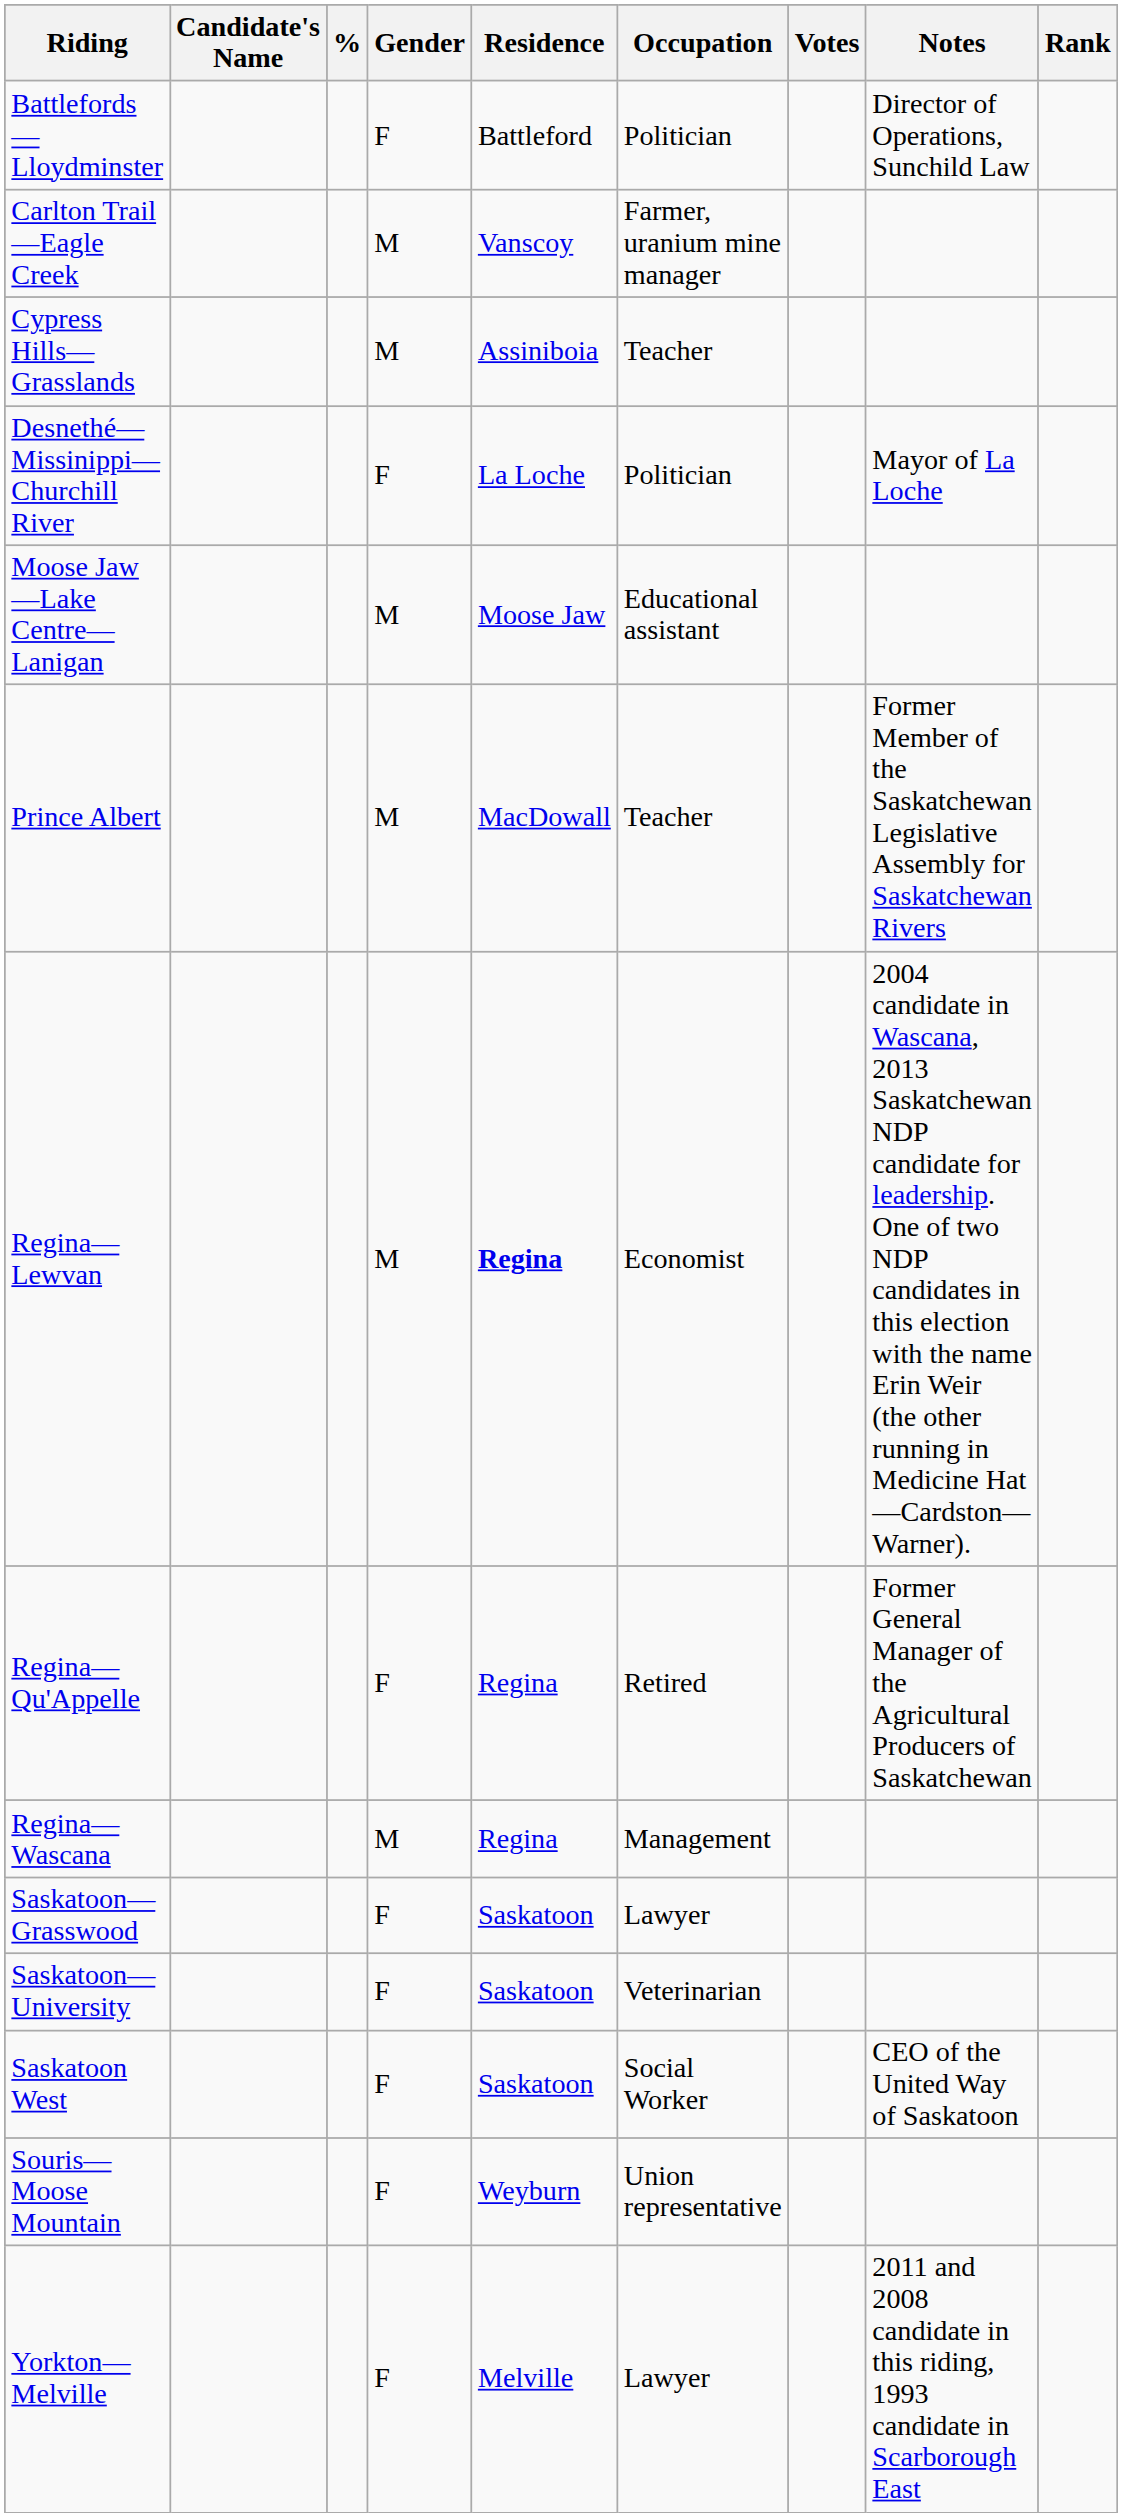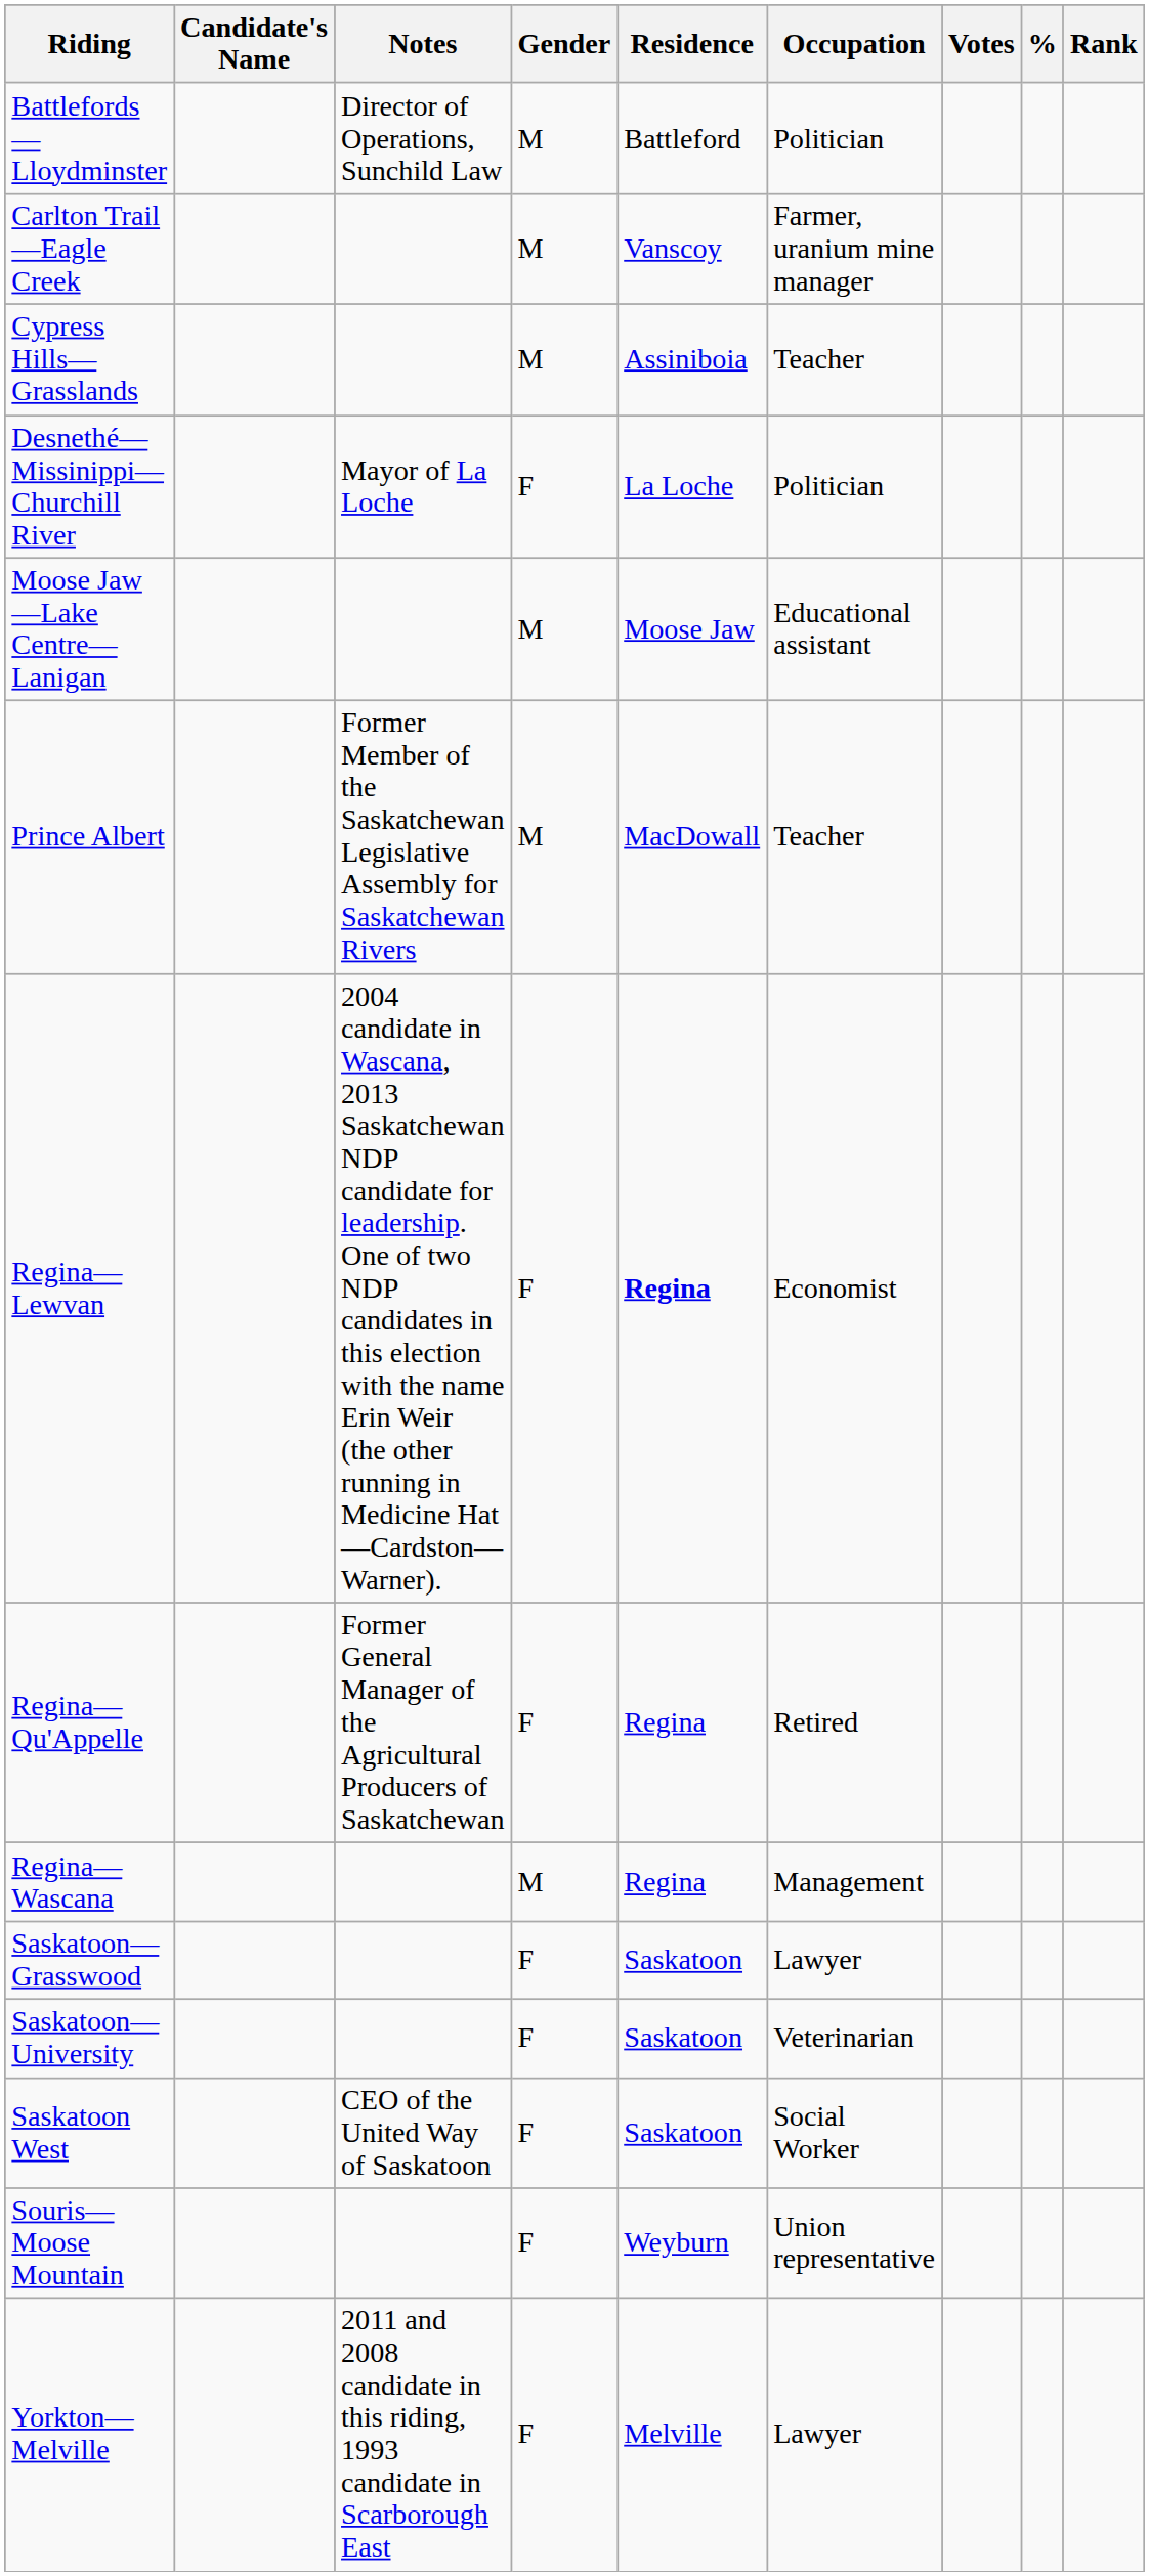 <table class="wikitable sortable">
 <tr>
 <th>Riding<br></th>
 <th>Candidate's Name</th>
-<th>%</th>
+<th>Notes</th>
 <th>Gender</th>
 <th>Residence</th>
 <th>Occupation</th>
 <th>Votes</th>
-<th>Notes</th>
+<th>%</th>
 <th>Rank</th>
 </tr>
 <tr>
 <td><a href='#'>Battlefords—Lloydminster</a></td>
 <td></td>
-<td></td>
-<td>F</td>
+<td>Director of Operations, Sunchild Law</td>
+<td>M</td>
 <td>Battleford</td>
 <td>Politician</td>
 <td></td>
-<td>Director of Operations, Sunchild Law</td>
+<td></td>
 <td></td>
 </tr>
 <tr>
 <td><a href='#'>Carlton Trail—Eagle Creek</a></td>
 <td></td>
 <td></td>
 <td>M</td>
 <td><a href='#'>Vanscoy</a></td>
 <td>Farmer, uranium mine manager</td>
 <td></td>
 <td></td>
 <td></td>
 </tr>
 <tr>
 <td><a href='#'>Cypress Hills—Grasslands</a></td>
 <td></td>
 <td></td>
 <td>M</td>
 <td><a href='#'>Assiniboia</a></td>
 <td>Teacher</td>
 <td></td>
 <td></td>
 <td></td>
 </tr>
 <tr>
 <td><a href='#'>Desnethé—Missinippi—Churchill River</a></td>
 <td></td>
-<td></td>
+<td>Mayor of <a href='#'>La Loche</a></td>
 <td>F</td>
 <td><a href='#'>La Loche</a></td>
 <td>Politician</td>
 <td></td>
-<td>Mayor of <a href='#'>La Loche</a></td>
+<td></td>
 <td></td>
 </tr>
 <tr>
 <td><a href='#'>Moose Jaw—Lake Centre—Lanigan</a></td>
 <td></td>
 <td></td>
 <td>M</td>
 <td><a href='#'>Moose Jaw</a></td>
 <td>Educational assistant</td>
 <td></td>
 <td></td>
 <td></td>
 </tr>
 <tr>
 <td><a href='#'>Prince Albert</a></td>
 <td></td>
-<td></td>
+<td>Former Member of the Saskatchewan Legislative Assembly for <a href='#'>Saskatchewan Rivers</a></td>
 <td>M</td>
 <td><a href='#'>MacDowall</a></td>
 <td>Teacher</td>
 <td></td>
-<td>Former Member of the Saskatchewan Legislative Assembly for <a href='#'>Saskatchewan Rivers</a></td>
+<td></td>
 <td></td>
 </tr>
 <tr>
 <td><a href='#'>Regina—Lewvan</a></td>
 <td></td>
-<td></td>
-<td>M</td>
+<td>2004 candidate in <a href='#'>Wascana</a>, 2013 Saskatchewan NDP candidate for <a href='#'>leadership</a>. One of two NDP candidates in this election with the name Erin Weir (the other running in Medicine Hat—Cardston—Warner).</td>
+<td>F</td>
 <td><strong><a href='#'>Regina</a></strong></td>
 <td>Economist</td>
 <td></td>
-<td>2004 candidate in <a href='#'>Wascana</a>, 2013 Saskatchewan NDP candidate for <a href='#'>leadership</a>. One of two NDP candidates in this election with the name Erin Weir (the other running in Medicine Hat—Cardston—Warner).</td>
+<td></td>
 <td></td>
 </tr>
 <tr>
 <td><a href='#'>Regina—Qu'Appelle</a></td>
 <td></td>
-<td></td>
+<td>Former General Manager of the Agricultural Producers of Saskatchewan</td>
 <td>F</td>
 <td><a href='#'>Regina</a></td>
 <td>Retired</td>
 <td></td>
-<td>Former General Manager of the Agricultural Producers of Saskatchewan</td>
+<td></td>
 <td></td>
 </tr>
 <tr>
 <td><a href='#'>Regina—Wascana</a></td>
 <td></td>
 <td></td>
 <td>M</td>
 <td><a href='#'>Regina</a></td>
 <td>Management</td>
 <td></td>
 <td></td>
 <td></td>
 </tr>
 <tr>
 <td><a href='#'>Saskatoon—Grasswood</a></td>
 <td></td>
 <td></td>
 <td>F</td>
 <td><a href='#'>Saskatoon</a></td>
 <td>Lawyer</td>
 <td></td>
 <td></td>
 <td></td>
 </tr>
 <tr>
 <td><a href='#'>Saskatoon—University</a></td>
 <td></td>
 <td></td>
 <td>F</td>
 <td><a href='#'>Saskatoon</a></td>
 <td>Veterinarian</td>
 <td></td>
 <td></td>
 <td></td>
 </tr>
 <tr>
 <td><a href='#'>Saskatoon West</a></td>
 <td></td>
-<td></td>
+<td>CEO of the United Way of Saskatoon</td>
 <td>F</td>
 <td><a href='#'>Saskatoon</a></td>
 <td>Social Worker</td>
 <td></td>
-<td>CEO of the United Way of Saskatoon</td>
+<td></td>
 <td></td>
 </tr>
 <tr>
 <td><a href='#'>Souris—Moose Mountain</a></td>
 <td></td>
 <td></td>
 <td>F</td>
 <td><a href='#'>Weyburn</a></td>
 <td>Union representative</td>
 <td></td>
 <td></td>
 <td></td>
 </tr>
 <tr>
 <td><a href='#'>Yorkton—Melville</a></td>
 <td></td>
-<td></td>
+<td>2011 and 2008 candidate in this riding, 1993 candidate in <a href='#'>Scarborough East</a></td>
 <td>F</td>
 <td><a href='#'>Melville</a></td>
 <td>Lawyer</td>
 <td></td>
-<td>2011 and 2008 candidate in this riding, 1993 candidate in <a href='#'>Scarborough East</a></td>
+<td></td>
 <td></td>
 </tr>
 </table>
